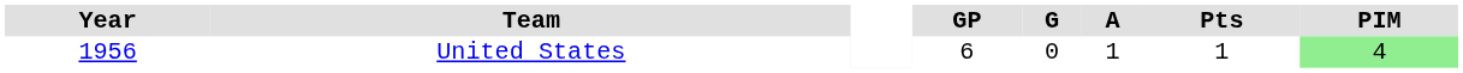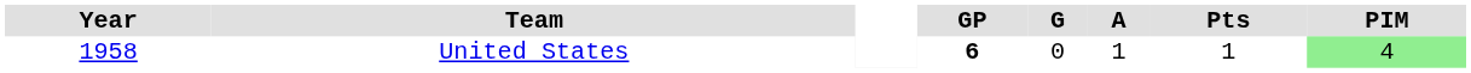 <table border="0" cellpadding="1" cellspacing="0" style="text-align:center; width:60em">
 <tr ALIGN="center" bgcolor="#e0e0e0">
 <th>Year</th>
 <th>Team</th>
 <th ALIGN="center" rowspan="99" bgcolor="#ffffff"> </th>
 <th>GP</th>
 <th>G</th>
 <th>A</th>
 <th>Pts</th>
 <th>PIM</th>
 </tr>
 <tr ALIGN="center">
-<td><a href='#'>1956</a></td>
+<td><a href='#'>1958</a></td>
 <td><a href='#'>United States</a></td>
-<td>6</td>
+<td><strong>6</strong></td>
 <td>0</td>
 <td>1</td>
 <td>1</td>
 <td style="background: lightgreen;">4</td>
 </tr>
 </table>
